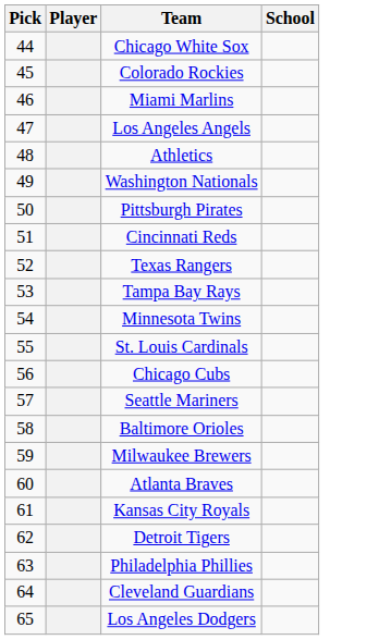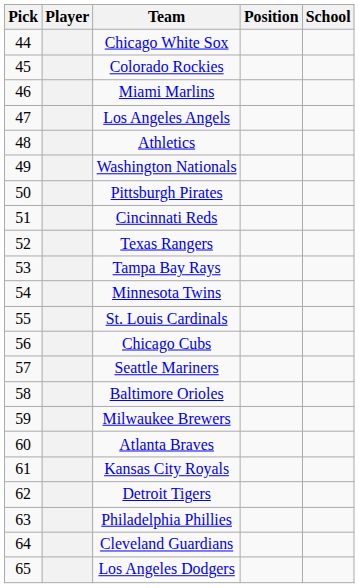 <table class="wikitable sortable plainrowheaders" style="text-align:center; width=74%">
 <tr>
 <th scope="col">Pick</th>
 <th scope="col">Player</th>
 <th scope="col">Team</th>
+<th scope="col">Position</th>
 <th scope="col">School</th>
 </tr>
 <tr>
 <td>44</td>
 <th scope="row" style="text-align:center"></th>
 <td><a href='#'>Chicago White Sox</a></td>
 <td></td>
+<td></td>
 </tr>
 <tr>
 <td>45</td>
 <th scope="row" style="text-align:center"></th>
 <td><a href='#'>Colorado Rockies</a></td>
+<td></td>
 <td></td>
 </tr>
 <tr>
 <td>46</td>
 <th scope="row" style="text-align:center"></th>
 <td><a href='#'>Miami Marlins</a></td>
 <td></td>
+<td></td>
 </tr>
 <tr>
 <td>47</td>
 <th scope="row" style="text-align:center"></th>
 <td><a href='#'>Los Angeles Angels</a></td>
+<td></td>
 <td></td>
 </tr>
 <tr>
 <td>48</td>
 <th scope="row" style="text-align:center"></th>
 <td><a href='#'>Athletics</a></td>
 <td></td>
+<td></td>
 </tr>
 <tr>
 <td>49</td>
 <th scope="row" style="text-align:center"></th>
 <td><a href='#'>Washington Nationals</a></td>
+<td></td>
 <td></td>
 </tr>
 <tr>
 <td>50</td>
 <th scope="row" style="text-align:center"></th>
 <td><a href='#'>Pittsburgh Pirates</a></td>
 <td></td>
+<td></td>
 </tr>
 <tr>
 <td>51</td>
 <th scope="row" style="text-align:center"></th>
 <td><a href='#'>Cincinnati Reds</a></td>
+<td></td>
 <td></td>
 </tr>
 <tr>
 <td>52</td>
 <th scope="row" style="text-align:center"></th>
 <td><a href='#'>Texas Rangers</a></td>
 <td></td>
+<td></td>
 </tr>
 <tr>
 <td>53</td>
 <th scope="row" style="text-align:center"></th>
 <td><a href='#'>Tampa Bay Rays</a></td>
+<td></td>
 <td></td>
 </tr>
 <tr>
 <td>54</td>
 <th scope="row" style="text-align:center"></th>
 <td><a href='#'>Minnesota Twins</a></td>
 <td></td>
+<td></td>
 </tr>
 <tr>
 <td>55</td>
 <th scope="row" style="text-align:center"></th>
 <td><a href='#'>St. Louis Cardinals</a></td>
+<td></td>
 <td></td>
 </tr>
 <tr>
 <td>56</td>
 <th scope="row" style="text-align:center"></th>
 <td><a href='#'>Chicago Cubs</a></td>
 <td></td>
+<td></td>
 </tr>
 <tr>
 <td>57</td>
 <th scope="row" style="text-align:center"></th>
 <td><a href='#'>Seattle Mariners</a></td>
+<td></td>
 <td></td>
 </tr>
 <tr>
 <td>58</td>
 <th scope="row" style="text-align:center"></th>
 <td><a href='#'>Baltimore Orioles</a></td>
 <td></td>
+<td></td>
 </tr>
 <tr>
 <td>59</td>
 <th scope="row" style="text-align:center"></th>
 <td><a href='#'>Milwaukee Brewers</a></td>
+<td></td>
 <td></td>
 </tr>
 <tr>
 <td>60</td>
 <th scope="row" style="text-align:center"></th>
 <td><a href='#'>Atlanta Braves</a></td>
 <td></td>
+<td></td>
 </tr>
 <tr>
 <td>61</td>
 <th scope="row" style="text-align:center"></th>
 <td><a href='#'>Kansas City Royals</a></td>
+<td></td>
 <td></td>
 </tr>
 <tr>
 <td>62</td>
 <th scope="row" style="text-align:center"></th>
 <td><a href='#'>Detroit Tigers</a></td>
 <td></td>
+<td></td>
 </tr>
 <tr>
 <td>63</td>
 <th scope="row" style="text-align:center"></th>
 <td><a href='#'>Philadelphia Phillies</a></td>
+<td></td>
 <td></td>
 </tr>
 <tr>
 <td>64</td>
 <th scope="row" style="text-align:center"></th>
 <td><a href='#'>Cleveland Guardians</a></td>
 <td></td>
+<td></td>
 </tr>
 <tr>
 <td>65</td>
 <th scope="row" style="text-align:center"></th>
 <td><a href='#'>Los Angeles Dodgers</a></td>
 <td></td>
+<td></td>
 </tr>
 </table>
